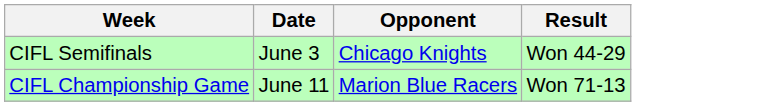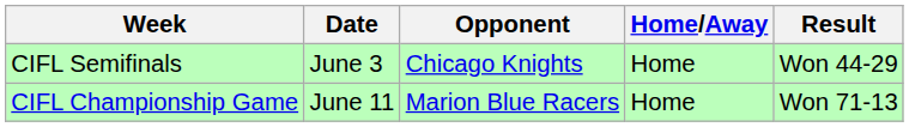 <table class="wikitable">
 <tr>
 <th>Week</th>
 <th>Date</th>
 <th>Opponent</th>
+<th><a href='#'>Home</a>/<a href='#'>Away</a></th>
 <th>Result</th>
 </tr>
 <tr bgcolor="#bbffbb">
 <td>CIFL Semifinals</td>
 <td>June 3</td>
 <td><a href='#'>Chicago Knights</a></td>
+<td>Home</td>
 <td>Won 44-29</td>
 </tr>
 <tr bgcolor="#bbffbb">
 <td><a href='#'>CIFL Championship Game</a></td>
 <td>June 11</td>
 <td><a href='#'>Marion Blue Racers</a></td>
+<td>Home</td>
 <td>Won 71-13</td>
 </tr>
 </table>
